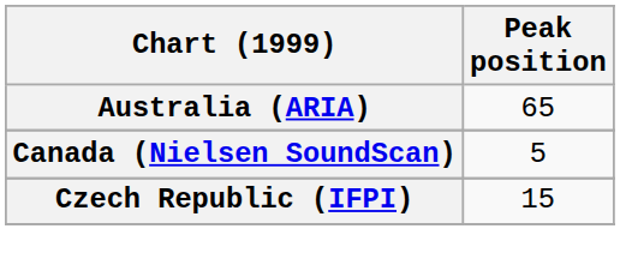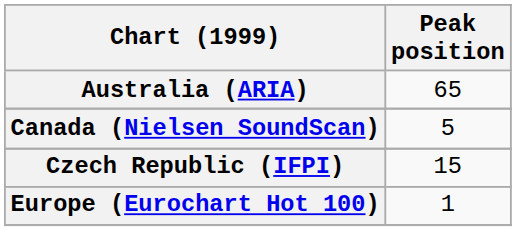 <table class="wikitable sortable plainrowheaders" style="text-align:center">
 <tr>
 <th>Chart (1999)</th>
 <th>Peak<br>position</th>
 </tr>
 <tr>
 <th scope="row">Australia (<a href='#'>ARIA</a>)</th>
 <td>65</td>
 </tr>
 <tr>
 </tr>
 <tr>
 </tr>
 <tr>
 </tr>
 <tr>
 <th scope="row">Canada (<a href='#'>Nielsen SoundScan</a>)</th>
 <td>5</td>
 </tr>
 <tr>
 </tr>
 <tr>
 <th scope="row">Czech Republic (<a href='#'>IFPI</a>)</th>
 <td>15</td>
+</tr>
+<tr>
+<th scope="row">Europe (<a href='#'>Eurochart Hot 100</a>)</th>
+<td>1</td>
 </tr>
 <tr>
 </tr>
 <tr>
 </tr>
 <tr>
 </tr>
 <tr>
 </tr>
 <tr>
 </tr>
 <tr>
 </tr>
 <tr>
 </tr>
 <tr>
 </tr>
 <tr>
 </tr>
 <tr>
 </tr>
 <tr>
 </tr>
 <tr>
 </tr>
 <tr>
 </tr>
 <tr>
 </tr>
 <tr>
 </tr>
 <tr>
 </tr>
 <tr>
 </tr>
 <tr>
 </tr>
 </table>
